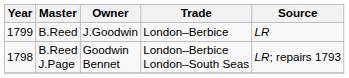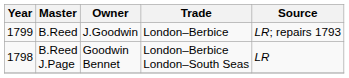 <table class=" wikitable">
 <tr>
 <th>Year</th>
 <th>Master</th>
 <th>Owner</th>
 <th>Trade</th>
 <th>Source</th>
 </tr>
 <tr>
 <td>1799</td>
 <td>B.Reed</td>
 <td>J.Goodwin</td>
 <td>London–Berbice</td>
-<td><em>LR</em></td>
+<td><em>LR</em>; repairs 1793</td>
 </tr>
 <tr>
 <td>1798</td>
 <td>B.Reed<br>J.Page</td>
 <td>Goodwin<br>Bennet</td>
 <td>London–Berbice<br>London–South Seas</td>
-<td><em>LR</em>; repairs 1793</td>
+<td><em>LR</em></td>
 </tr>
 <tr>
 </tr>
 </table>
